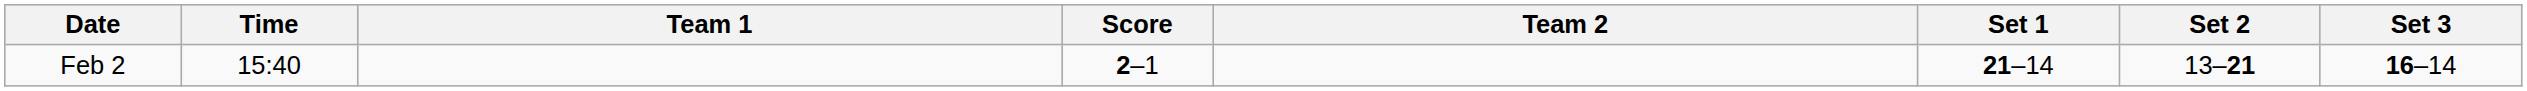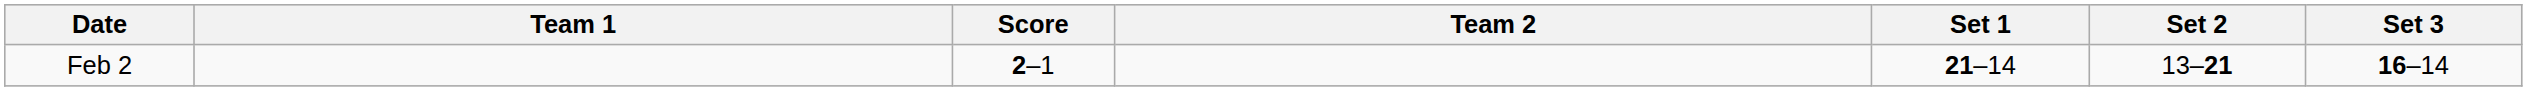 <table class="wikitable" width="100%">
 <tr>
 <th style="width:7%">Date</th>
-<th style="width:7%">Time</th>
 <th style="width:28%">Team 1</th>
 <th style="width:6%">Score</th>
 <th style="width:28%">Team 2</th>
 <th style="width:8%">Set 1</th>
 <th style="width:8%">Set 2</th>
 <th style="width:8%">Set 3</th>
 </tr>
 <tr>
 <td style="text-align:center">Feb 2</td>
-<td style="text-align:center">15:40</td>
 <td style="text-align:right"><strong></strong></td>
 <td style="text-align:center"><strong>2</strong>–1</td>
 <td style="text-align:left"></td>
 <td style="text-align:center"><strong>21</strong>–14</td>
 <td style="text-align:center">13–<strong>21</strong></td>
 <td style="text-align:center"><strong>16</strong>–14</td>
 </tr>
 </table>
